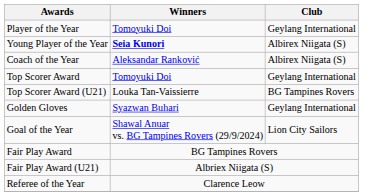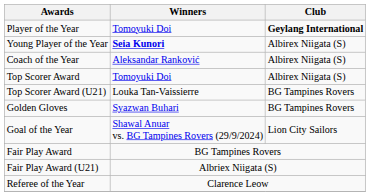 <table class="wikitable">
 <tr>
 <th>Awards</th>
 <th>Winners</th>
 <th>Club</th>
 </tr>
 <tr>
 <td>Player of the Year</td>
 <td> <a href='#'>Tomoyuki Doi</a></td>
-<td>Geylang International</td>
+<td><strong>Geylang International</strong></td>
 </tr>
 <tr>
 <td>Young Player of the Year</td>
 <td><strong> <a href='#'>Seia Kunori</a></strong></td>
 <td>Albirex Niigata (S)</td>
 </tr>
 <tr>
 <td>Coach of the Year</td>
 <td> <a href='#'>Aleksandar Ranković</a></td>
 <td>Albirex Niigata (S)</td>
 </tr>
 <tr>
 <td>Top Scorer Award</td>
 <td> <a href='#'>Tomoyuki Doi</a></td>
-<td>Geylang International</td>
+<td>Albirex Niigata (S)</td>
 </tr>
 <tr>
 <td>Top Scorer Award (U21)</td>
 <td> Louka Tan-Vaissierre</td>
 <td>BG Tampines Rovers</td>
 </tr>
 <tr>
 <td>Golden Gloves</td>
 <td> <a href='#'>Syazwan Buhari</a></td>
-<td>Geylang International</td>
+<td>BG Tampines Rovers</td>
 </tr>
 <tr>
 <td>Goal of the Year</td>
 <td> <a href='#'>Shawal Anuar</a> <br> vs. <a href='#'>BG Tampines Rovers</a> (29/9/2024)</td>
 <td>Lion City Sailors</td>
 </tr>
 <tr>
 <td>Fair Play Award</td>
 <td colspan=2 align=center> BG Tampines Rovers</td>
 </tr>
 <tr>
 <td>Fair Play Award (U21)</td>
 <td colspan=2 align=center> Albriex Niigata (S)</td>
 </tr>
 <tr>
 <td>Referee of the Year</td>
 <td colspan=2 align=center> Clarence Leow</td>
 </tr>
 <tr>
 </tr>
 </table>
